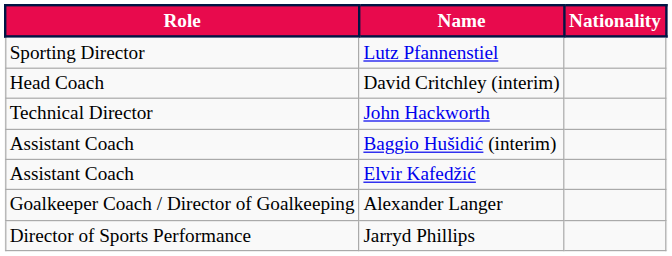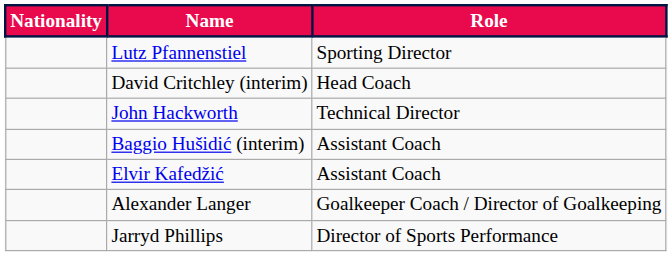 <table class="wikitable sortable">
 <tr>
+<th style="background:#E80A4D; color:#FFFFFF; border:2px solid #001544;" scope="col">Nationality</th>
+<th style="background:#E80A4D; color:#FFFFFF; border:2px solid #001544;" scope="col">Name</th>
 <th style="background:#E80A4D; color:#FFFFFF; border:2px solid #001544;" scope="col">Role</th>
-<th style="background:#E80A4D; color:#FFFFFF; border:2px solid #001544;" scope="col">Name</th>
-<th style="background:#E80A4D; color:#FFFFFF; border:2px solid #001544;" scope="col">Nationality</th>
 </tr>
 <tr>
+<td></td>
+<td><a href='#'>Lutz Pfannenstiel</a></td>
 <td>Sporting Director</td>
-<td><a href='#'>Lutz Pfannenstiel</a></td>
-<td></td>
 </tr>
 <tr>
+<td></td>
+<td>David Critchley (interim)</td>
 <td>Head Coach</td>
-<td>David Critchley (interim)</td>
-<td></td>
 </tr>
 <tr>
+<td></td>
+<td><a href='#'>John Hackworth</a></td>
 <td>Technical Director</td>
-<td><a href='#'>John Hackworth</a></td>
-<td></td>
 </tr>
 <tr>
+<td></td>
+<td><a href='#'>Baggio Hušidić</a> (interim)</td>
 <td>Assistant Coach</td>
-<td><a href='#'>Baggio Hušidić</a> (interim)</td>
-<td></td>
 </tr>
 <tr>
+<td></td>
+<td><a href='#'>Elvir Kafedžić</a></td>
 <td>Assistant Coach</td>
-<td><a href='#'>Elvir Kafedžić</a></td>
-<td></td>
 </tr>
 <tr>
+<td></td>
+<td>Alexander Langer</td>
 <td>Goalkeeper Coach / Director of Goalkeeping</td>
-<td>Alexander Langer</td>
-<td></td>
 </tr>
 <tr>
+<td></td>
+<td>Jarryd Phillips</td>
 <td>Director of Sports Performance</td>
-<td>Jarryd Phillips</td>
-<td></td>
 </tr>
 </table>
